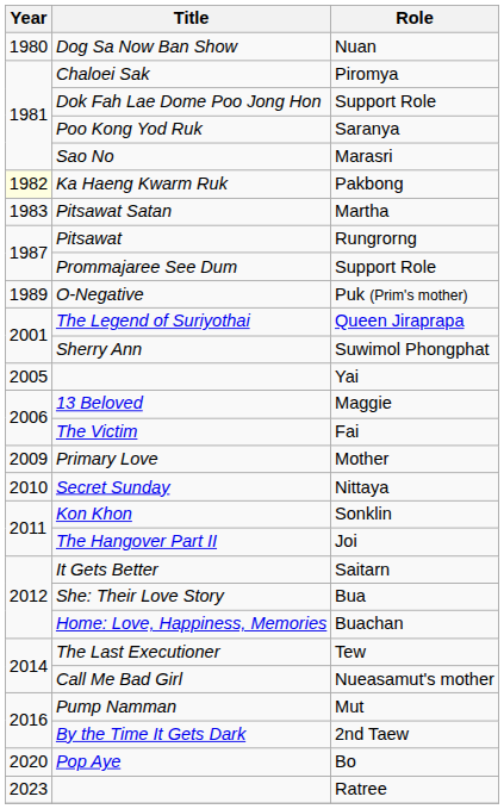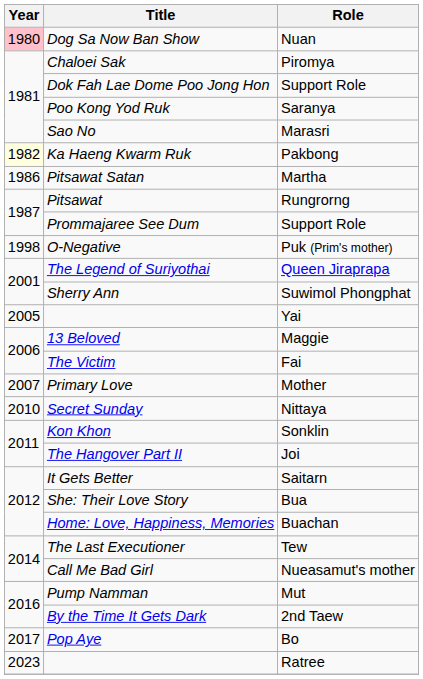 <table class="wikitable">
 <tr>
 <th>Year</th>
 <th>Title</th>
 <th>Role</th>
 </tr>
 <tr>
-<td>1980</td>
+<td style="background: pink;">1980</td>
 <td><em>Dog Sa Now Ban Show</em></td>
 <td>Nuan</td>
 </tr>
 <tr>
 <td rowspan = "4">1981</td>
 <td><em>Chaloei Sak</em></td>
 <td>Piromya</td>
 </tr>
 <tr>
 <td><em>Dok Fah Lae Dome Poo Jong Hon</em></td>
 <td>Support Role</td>
 </tr>
 <tr>
 <td><em>Poo Kong Yod Ruk</em></td>
 <td>Saranya</td>
 </tr>
 <tr>
 <td><em>Sao No</em></td>
 <td>Marasri</td>
 </tr>
 <tr>
 <td style="background: lightyellow;">1982</td>
 <td><em>Ka Haeng Kwarm Ruk</em></td>
 <td>Pakbong</td>
 </tr>
 <tr>
-<td>1983</td>
+<td>1986</td>
 <td><em>Pitsawat Satan</em></td>
 <td>Martha</td>
 </tr>
 <tr>
 <td rowspan = "2">1987</td>
 <td><em>Pitsawat</em></td>
 <td>Rungrorng</td>
 </tr>
 <tr>
 <td><em>Prommajaree See Dum</em></td>
 <td>Support Role</td>
 </tr>
 <tr>
-<td>1989</td>
+<td>1998</td>
 <td><em>O-Negative</em></td>
 <td>Puk <small>(Prim's mother)</small></td>
 </tr>
 <tr>
 <td rowspan = "2">2001</td>
 <td><em><a href='#'>The Legend of Suriyothai</a></em></td>
 <td><a href='#'>Queen Jiraprapa</a></td>
 </tr>
 <tr>
 <td><em>Sherry Ann</em></td>
 <td>Suwimol Phongphat</td>
 </tr>
 <tr>
 <td>2005</td>
 <td><em></em></td>
 <td>Yai</td>
 </tr>
 <tr>
 <td rowspan = "2">2006</td>
 <td><em><a href='#'>13 Beloved</a></em></td>
 <td>Maggie</td>
 </tr>
 <tr>
 <td><em><a href='#'>The Victim</a></em></td>
 <td>Fai</td>
 </tr>
 <tr>
-<td>2009</td>
+<td>2007</td>
 <td><em>Primary Love</em></td>
 <td>Mother</td>
 </tr>
 <tr>
 <td>2010</td>
 <td><em><a href='#'>Secret Sunday</a></em></td>
 <td>Nittaya</td>
 </tr>
 <tr>
 <td rowspan = "2">2011</td>
 <td><em><a href='#'>Kon Khon</a></em></td>
 <td>Sonklin</td>
 </tr>
 <tr>
 <td><em><a href='#'>The Hangover Part II</a></em></td>
 <td>Joi</td>
 </tr>
 <tr>
 <td rowspan = "3">2012</td>
 <td><em>It Gets Better</em></td>
 <td>Saitarn</td>
 </tr>
 <tr>
 <td><em>She: Their Love Story</em></td>
 <td>Bua</td>
 </tr>
 <tr>
 <td><em><a href='#'>Home: Love, Happiness, Memories</a></em></td>
 <td>Buachan</td>
 </tr>
 <tr>
 <td rowspan = "2">2014</td>
 <td><em>The Last Executioner</em></td>
 <td>Tew</td>
 </tr>
 <tr>
 <td><em>Call Me Bad Girl</em></td>
 <td>Nueasamut's mother</td>
 </tr>
 <tr>
 <td rowspan = "2">2016</td>
 <td><em>Pump Namman</em></td>
 <td>Mut</td>
 </tr>
 <tr>
 <td><em><a href='#'>By the Time It Gets Dark</a></em></td>
 <td>2nd Taew</td>
 </tr>
 <tr>
-<td>2020</td>
+<td>2017</td>
 <td><em><a href='#'>Pop Aye</a></em></td>
 <td>Bo</td>
 </tr>
 <tr>
 <td>2023</td>
 <td><em></em></td>
 <td>Ratree</td>
 </tr>
 <tr>
 </tr>
 </table>
